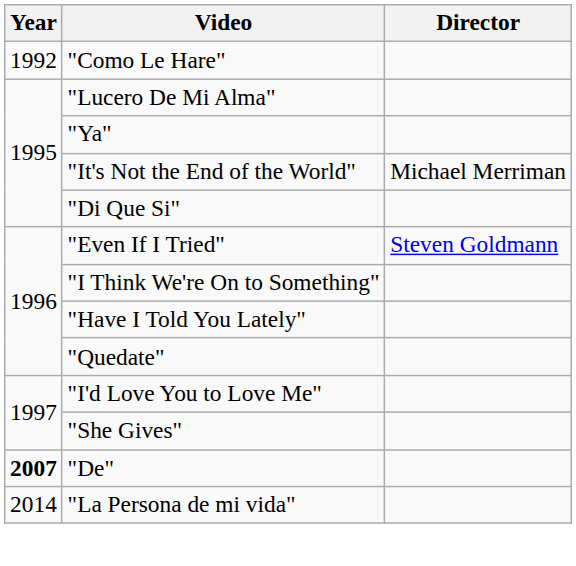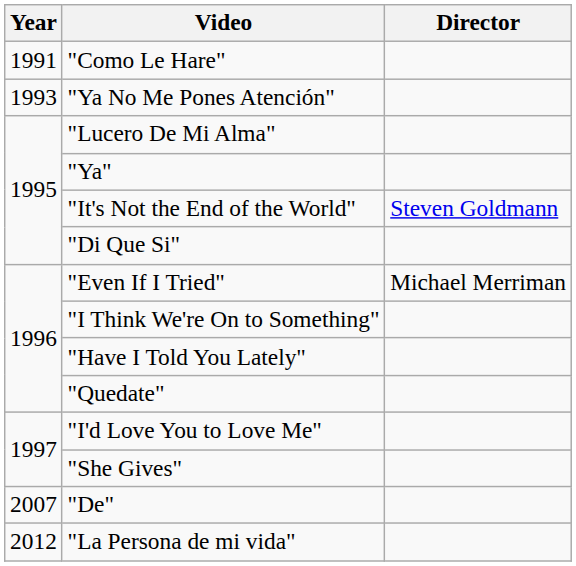 <table class="wikitable">
 <tr>
 <th>Year</th>
 <th>Video</th>
 <th>Director</th>
 </tr>
 <tr>
-<td>1992</td>
+<td>1991</td>
 <td>"Como Le Hare"</td>
+<td></td>
+</tr>
+<tr>
+<td>1993</td>
+<td>"Ya No Me Pones Atención"</td>
 <td></td>
 </tr>
 <tr>
 <td rowspan="4">1995</td>
 <td>"Lucero De Mi Alma"</td>
 <td></td>
 </tr>
 <tr>
 <td>"Ya"</td>
 <td></td>
 </tr>
 <tr>
 <td>"It's Not the End of the World"</td>
-<td>Michael Merriman</td>
+<td><a href='#'>Steven Goldmann</a></td>
 </tr>
 <tr>
 <td>"Di Que Si"</td>
 <td></td>
 </tr>
 <tr>
 <td rowspan="4">1996</td>
 <td>"Even If I Tried"</td>
-<td><a href='#'>Steven Goldmann</a></td>
+<td>Michael Merriman</td>
 </tr>
 <tr>
 <td>"I Think We're On to Something"</td>
 <td></td>
 </tr>
 <tr>
 <td>"Have I Told You Lately"</td>
 <td></td>
 </tr>
 <tr>
 <td>"Quedate"</td>
 <td></td>
 </tr>
 <tr>
 <td rowspan="2">1997</td>
 <td>"I'd Love You to Love Me"</td>
 <td></td>
 </tr>
 <tr>
 <td>"She Gives"</td>
 <td></td>
 </tr>
 <tr>
-<td><strong>2007</strong></td>
+<td>2007</td>
 <td>"De"</td>
 <td></td>
 </tr>
 <tr>
-<td>2014</td>
+<td>2012</td>
 <td>"La Persona de mi vida"</td>
 <td></td>
 </tr>
 </table>
